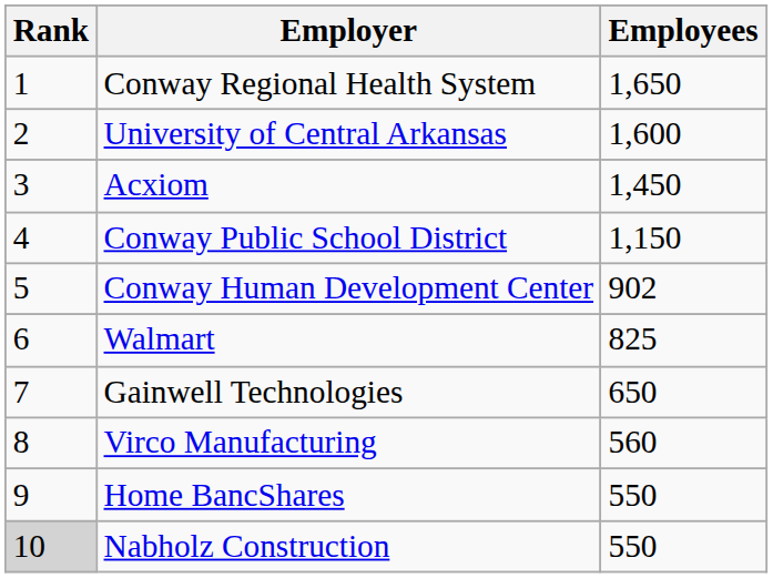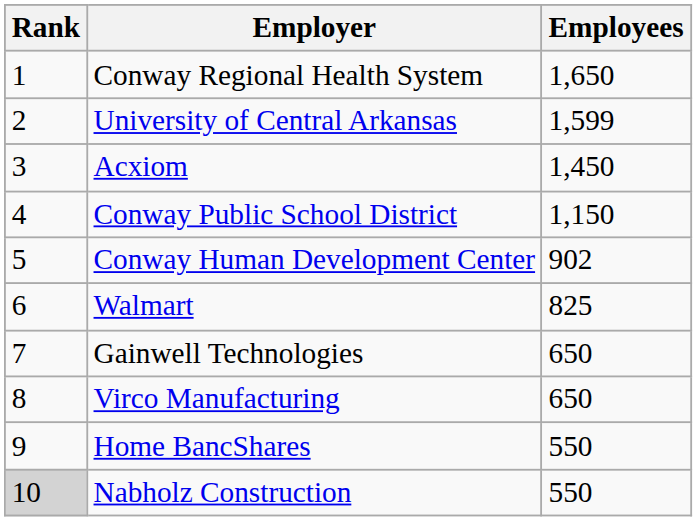 <table class="wikitable">
 <tr>
 <th>Rank</th>
 <th>Employer</th>
 <th>Employees</th>
 </tr>
 <tr>
 <td>1</td>
 <td>Conway Regional Health System</td>
 <td>1,650</td>
 </tr>
 <tr>
 <td>2</td>
 <td><a href='#'>University of Central Arkansas</a></td>
-<td>1,600</td>
+<td>1,599</td>
 </tr>
 <tr>
 <td>3</td>
 <td><a href='#'>Acxiom</a></td>
 <td>1,450</td>
 </tr>
 <tr>
 <td>4</td>
 <td><a href='#'>Conway Public School District</a></td>
 <td>1,150</td>
 </tr>
 <tr>
 <td>5</td>
 <td><a href='#'>Conway Human Development Center</a></td>
 <td>902</td>
 </tr>
 <tr>
 <td>6</td>
 <td><a href='#'>Walmart</a></td>
 <td>825</td>
 </tr>
 <tr>
 <td>7</td>
 <td>Gainwell Technologies</td>
 <td>650</td>
 </tr>
 <tr>
 <td>8</td>
 <td><a href='#'>Virco Manufacturing</a></td>
-<td>560</td>
+<td>650</td>
 </tr>
 <tr>
 <td>9</td>
 <td><a href='#'>Home BancShares</a></td>
 <td>550</td>
 </tr>
 <tr>
 <td style="background: lightgrey;">10</td>
 <td><a href='#'>Nabholz Construction</a></td>
 <td>550</td>
 </tr>
 </table>
